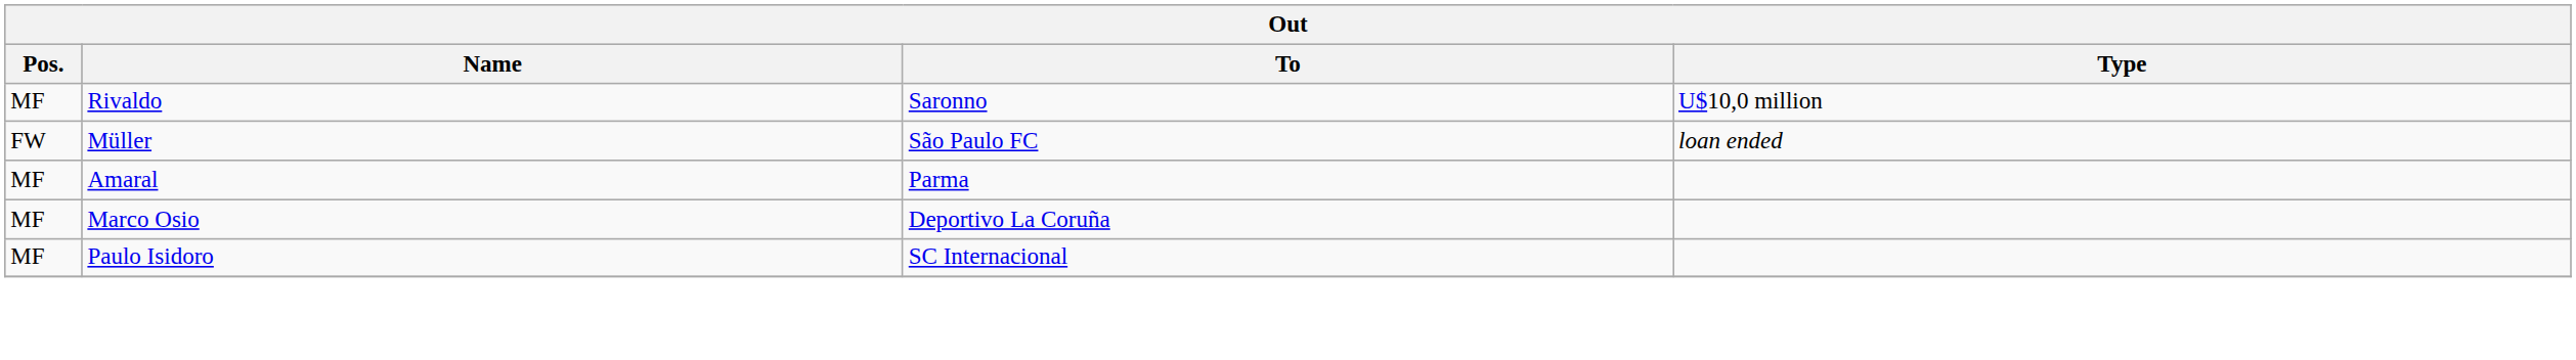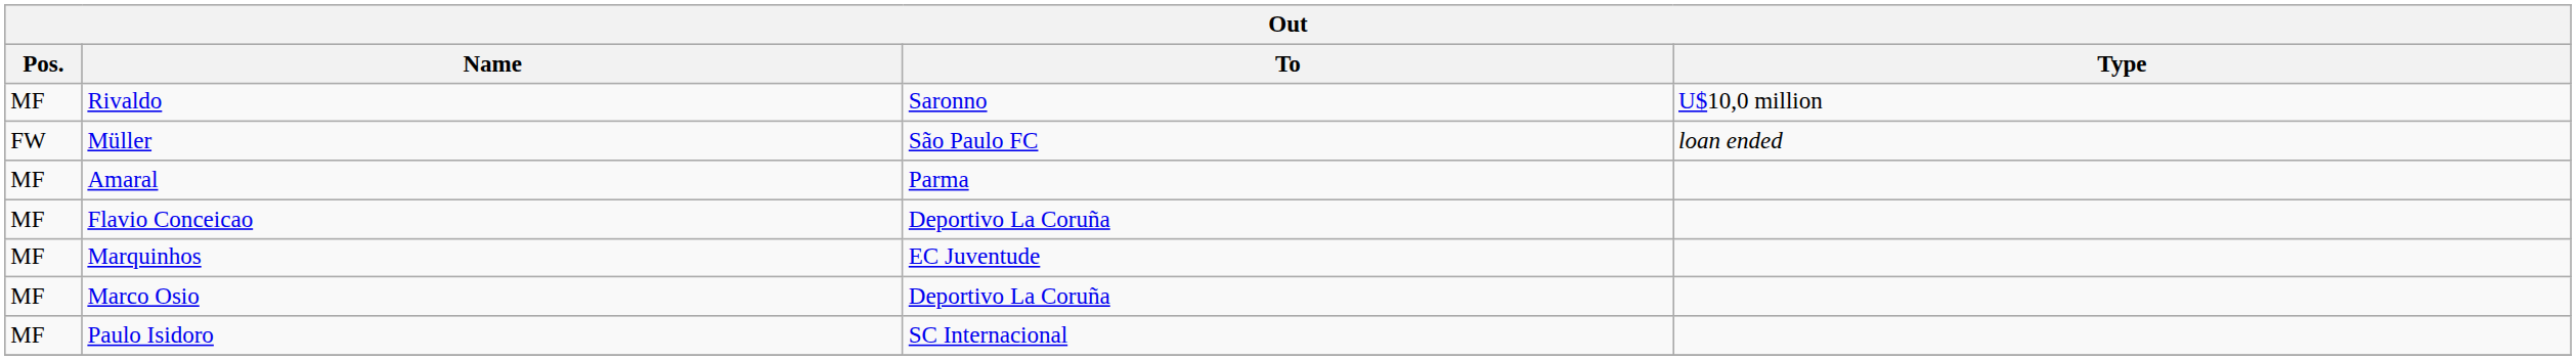 <table class="wikitable" style="font-size:90%;width:99%;">
 <tr>
 <th colspan="4">Out</th>
 </tr>
 <tr>
 <th width=3%>Pos.</th>
 <th width=32%>Name</th>
 <th width=30%>To</th>
 <th width=35%>Type</th>
 </tr>
 <tr>
 <td>MF</td>
 <td><a href='#'>Rivaldo</a></td>
 <td><a href='#'>Saronno</a></td>
 <td><a href='#'>U$</a>10,0 million</td>
 </tr>
 <tr>
 <td>FW</td>
 <td><a href='#'>Müller</a></td>
 <td><a href='#'>São Paulo FC</a></td>
 <td><em>loan ended</em></td>
 </tr>
 <tr>
 <td>MF</td>
 <td><a href='#'>Amaral</a></td>
 <td><a href='#'>Parma</a></td>
 <td></td>
 </tr>
 <tr>
 <td>MF</td>
+<td><a href='#'>Flavio Conceicao</a></td>
+<td><a href='#'>Deportivo La Coruña</a></td>
+<td></td>
+</tr>
+<tr>
+<td>MF</td>
+<td><a href='#'>Marquinhos</a></td>
+<td><a href='#'>EC Juventude</a></td>
+<td></td>
+</tr>
+<tr>
+<td>MF</td>
 <td><a href='#'>Marco Osio</a></td>
 <td><a href='#'>Deportivo La Coruña</a></td>
 <td></td>
 </tr>
 <tr>
 <td>MF</td>
 <td><a href='#'>Paulo Isidoro</a></td>
 <td><a href='#'>SC Internacional</a></td>
 <td></td>
 </tr>
 <tr>
 </tr>
 </table>
